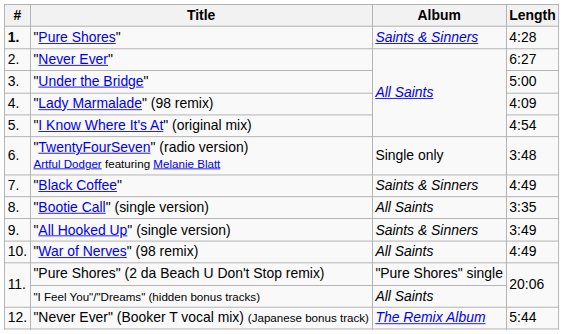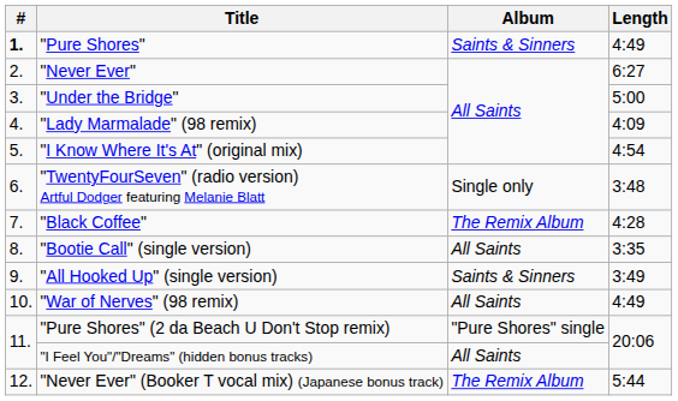 <table class="wikitable">
 <tr>
 <th scope="col">#</th>
 <th scope="col">Title</th>
 <th scope="col">Album</th>
 <th scope="col">Length</th>
 </tr>
 <tr>
 <td><strong>1.</strong></td>
 <td>"<a href='#'>Pure Shores</a>"</td>
 <td><em><a href='#'>Saints & Sinners</a></em></td>
-<td>4:28</td>
+<td>4:49</td>
 </tr>
 <tr>
 <td>2.</td>
 <td>"<a href='#'>Never Ever</a>"</td>
 <td rowspan="4"><em><a href='#'>All Saints</a></em></td>
 <td>6:27</td>
 </tr>
 <tr>
 <td>3.</td>
 <td>"<a href='#'>Under the Bridge</a>"</td>
 <td>5:00</td>
 </tr>
 <tr>
 <td>4.</td>
 <td>"<a href='#'>Lady Marmalade</a>" (98 remix)</td>
 <td>4:09</td>
 </tr>
 <tr>
 <td>5.</td>
 <td>"<a href='#'>I Know Where It's At</a>" (original mix)</td>
 <td>4:54</td>
 </tr>
 <tr>
 <td>6.</td>
 <td>"<a href='#'>TwentyFourSeven</a>" (radio version)<br> <small><a href='#'>Artful Dodger</a> featuring <a href='#'>Melanie Blatt</a></small></td>
 <td>Single only</td>
 <td>3:48</td>
 </tr>
 <tr>
 <td>7.</td>
 <td>"<a href='#'>Black Coffee</a>"</td>
-<td><em>Saints & Sinners</em></td>
-<td>4:49</td>
+<td><em><a href='#'>The Remix Album</a></em></td>
+<td>4:28</td>
 </tr>
 <tr>
 <td>8.</td>
 <td>"<a href='#'>Bootie Call</a>" (single version)</td>
 <td><em>All Saints</em></td>
 <td>3:35</td>
 </tr>
 <tr>
 <td>9.</td>
 <td>"<a href='#'>All Hooked Up</a>" (single version)</td>
 <td><em>Saints & Sinners</em></td>
 <td>3:49</td>
 </tr>
 <tr>
 <td>10.</td>
 <td>"<a href='#'>War of Nerves</a>" (98 remix)</td>
 <td><em>All Saints</em></td>
 <td>4:49</td>
 </tr>
 <tr>
 <td rowspan="2">11.</td>
 <td>"Pure Shores" (2 da Beach U Don't Stop remix)</td>
 <td>"Pure Shores" single</td>
 <td rowspan="2">20:06</td>
 </tr>
 <tr>
 <td><small>"I Feel You"/"Dreams" (hidden bonus tracks)</small></td>
 <td><em>All Saints</em></td>
 </tr>
 <tr>
 <td>12.</td>
 <td>"Never Ever" (Booker T vocal mix) <small>(Japanese bonus track)</small></td>
 <td><em><a href='#'>The Remix Album</a></em></td>
 <td>5:44</td>
 </tr>
 </table>
